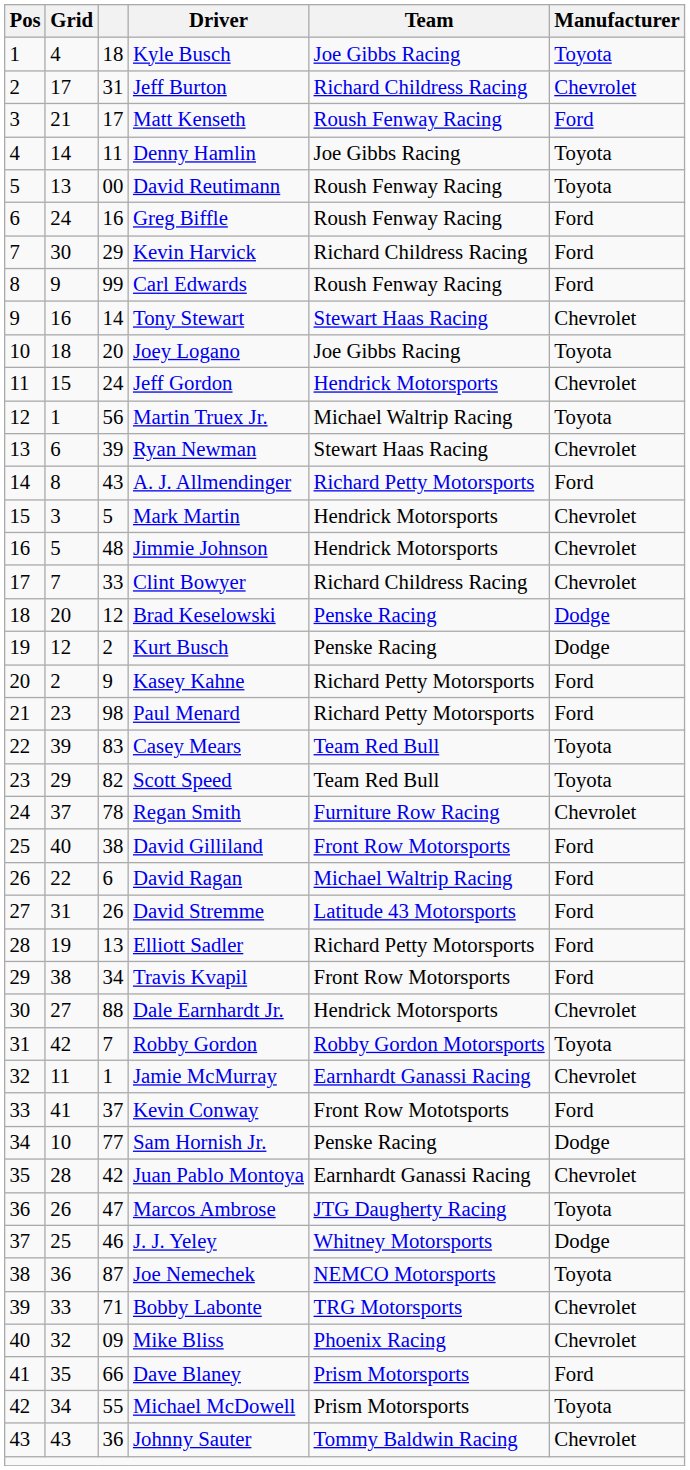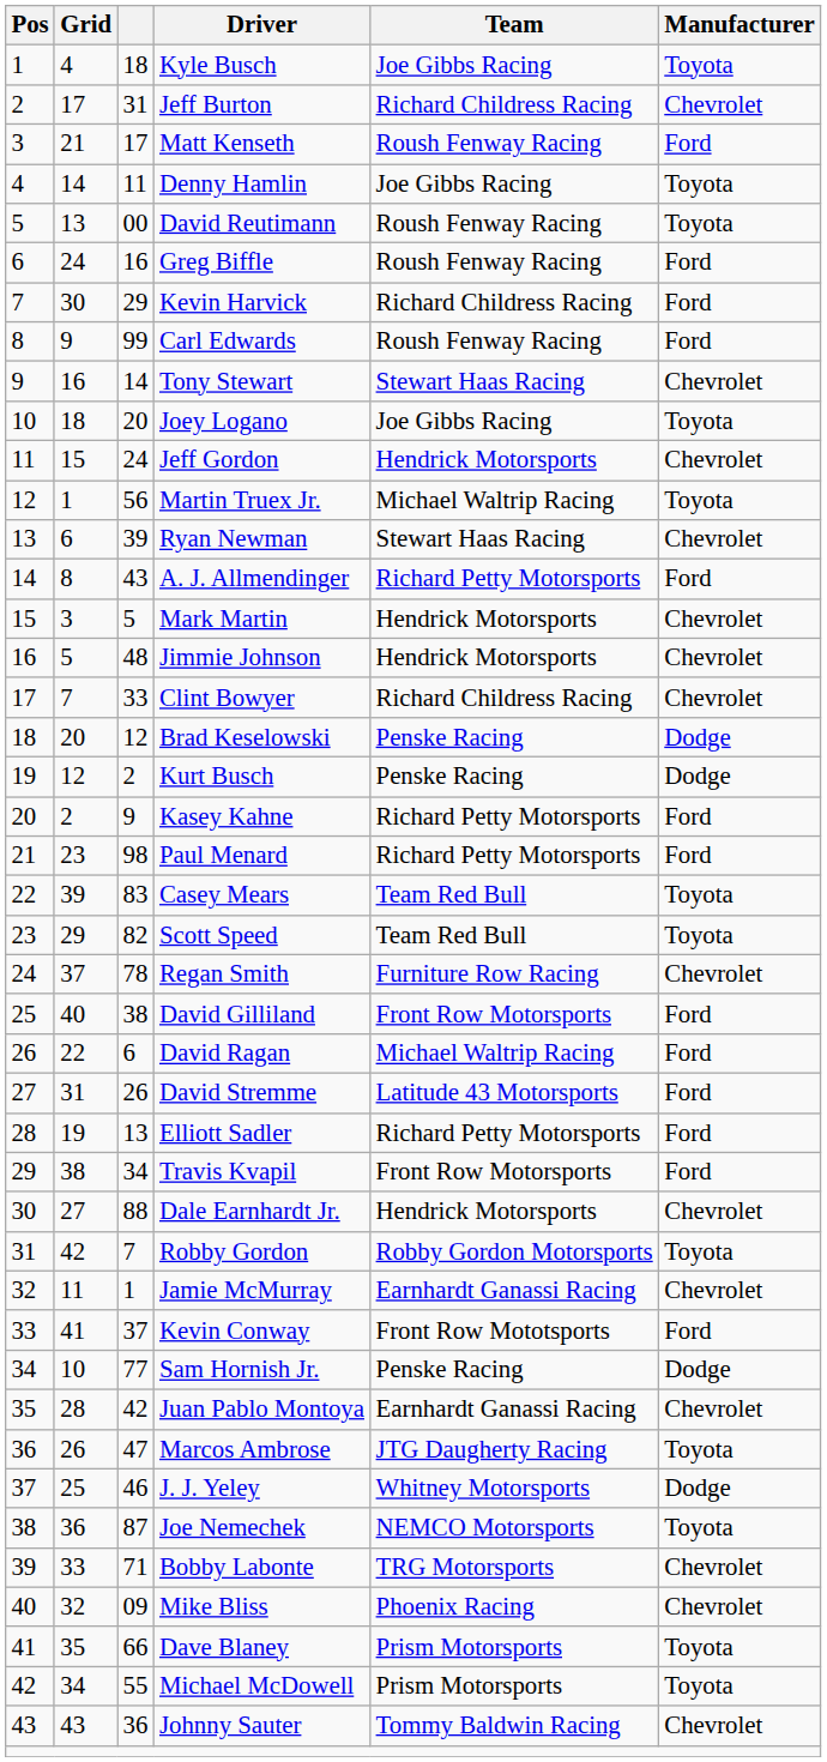 <table class="sortable wikitable" border="1">
 <tr>
 <th>Pos</th>
 <th>Grid</th>
 <th></th>
 <th>Driver</th>
 <th>Team</th>
 <th>Manufacturer</th>
 </tr>
 <tr>
 <td>1</td>
 <td>4</td>
 <td>18</td>
 <td><a href='#'>Kyle Busch</a></td>
 <td><a href='#'>Joe Gibbs Racing</a></td>
 <td><a href='#'>Toyota</a></td>
 </tr>
 <tr>
 <td>2</td>
 <td>17</td>
 <td>31</td>
 <td><a href='#'>Jeff Burton</a></td>
 <td><a href='#'>Richard Childress Racing</a></td>
 <td><a href='#'>Chevrolet</a></td>
 </tr>
 <tr>
 <td>3</td>
 <td>21</td>
 <td>17</td>
 <td><a href='#'>Matt Kenseth</a></td>
 <td><a href='#'>Roush Fenway Racing</a></td>
 <td><a href='#'>Ford</a></td>
 </tr>
 <tr>
 <td>4</td>
 <td>14</td>
 <td>11</td>
 <td><a href='#'>Denny Hamlin</a></td>
 <td>Joe Gibbs Racing</td>
 <td>Toyota</td>
 </tr>
 <tr>
 <td>5</td>
 <td>13</td>
 <td>00</td>
 <td><a href='#'>David Reutimann</a></td>
 <td>Roush Fenway Racing</td>
 <td>Toyota</td>
 </tr>
 <tr>
 <td>6</td>
 <td>24</td>
 <td>16</td>
 <td><a href='#'>Greg Biffle</a></td>
 <td>Roush Fenway Racing</td>
 <td>Ford</td>
 </tr>
 <tr>
 <td>7</td>
 <td>30</td>
 <td>29</td>
 <td><a href='#'>Kevin Harvick</a></td>
 <td>Richard Childress Racing</td>
 <td>Ford</td>
 </tr>
 <tr>
 <td>8</td>
 <td>9</td>
 <td>99</td>
 <td><a href='#'>Carl Edwards</a></td>
 <td>Roush Fenway Racing</td>
 <td>Ford</td>
 </tr>
 <tr>
 <td>9</td>
 <td>16</td>
 <td>14</td>
 <td><a href='#'>Tony Stewart</a></td>
 <td><a href='#'>Stewart Haas Racing</a></td>
 <td>Chevrolet</td>
 </tr>
 <tr>
 <td>10</td>
 <td>18</td>
 <td>20</td>
 <td><a href='#'>Joey Logano</a></td>
 <td>Joe Gibbs Racing</td>
 <td>Toyota</td>
 </tr>
 <tr>
 <td>11</td>
 <td>15</td>
 <td>24</td>
 <td><a href='#'>Jeff Gordon</a></td>
 <td><a href='#'>Hendrick Motorsports</a></td>
 <td>Chevrolet</td>
 </tr>
 <tr>
 <td>12</td>
 <td>1</td>
 <td>56</td>
 <td><a href='#'>Martin Truex Jr.</a></td>
 <td>Michael Waltrip Racing</td>
 <td>Toyota</td>
 </tr>
 <tr>
 <td>13</td>
 <td>6</td>
 <td>39</td>
 <td><a href='#'>Ryan Newman</a></td>
 <td>Stewart Haas Racing</td>
 <td>Chevrolet</td>
 </tr>
 <tr>
 <td>14</td>
 <td>8</td>
 <td>43</td>
 <td><a href='#'>A. J. Allmendinger</a></td>
 <td><a href='#'>Richard Petty Motorsports</a></td>
 <td>Ford</td>
 </tr>
 <tr>
 <td>15</td>
 <td>3</td>
 <td>5</td>
 <td><a href='#'>Mark Martin</a></td>
 <td>Hendrick Motorsports</td>
 <td>Chevrolet</td>
 </tr>
 <tr>
 <td>16</td>
 <td>5</td>
 <td>48</td>
 <td><a href='#'>Jimmie Johnson</a></td>
 <td>Hendrick Motorsports</td>
 <td>Chevrolet</td>
 </tr>
 <tr>
 <td>17</td>
 <td>7</td>
 <td>33</td>
 <td><a href='#'>Clint Bowyer</a></td>
 <td>Richard Childress Racing</td>
 <td>Chevrolet</td>
 </tr>
 <tr>
 <td>18</td>
 <td>20</td>
 <td>12</td>
 <td><a href='#'>Brad Keselowski</a></td>
 <td><a href='#'>Penske Racing</a></td>
 <td><a href='#'>Dodge</a></td>
 </tr>
 <tr>
 <td>19</td>
 <td>12</td>
 <td>2</td>
 <td><a href='#'>Kurt Busch</a></td>
 <td>Penske Racing</td>
 <td>Dodge</td>
 </tr>
 <tr>
 <td>20</td>
 <td>2</td>
 <td>9</td>
 <td><a href='#'>Kasey Kahne</a></td>
 <td>Richard Petty Motorsports</td>
 <td>Ford</td>
 </tr>
 <tr>
 <td>21</td>
 <td>23</td>
 <td>98</td>
 <td><a href='#'>Paul Menard</a></td>
 <td>Richard Petty Motorsports</td>
 <td>Ford</td>
 </tr>
 <tr>
 <td>22</td>
 <td>39</td>
 <td>83</td>
 <td><a href='#'>Casey Mears</a></td>
 <td><a href='#'>Team Red Bull</a></td>
 <td>Toyota</td>
 </tr>
 <tr>
 <td>23</td>
 <td>29</td>
 <td>82</td>
 <td><a href='#'>Scott Speed</a></td>
 <td>Team Red Bull</td>
 <td>Toyota</td>
 </tr>
 <tr>
 <td>24</td>
 <td>37</td>
 <td>78</td>
 <td><a href='#'>Regan Smith</a></td>
 <td><a href='#'>Furniture Row Racing</a></td>
 <td>Chevrolet</td>
 </tr>
 <tr>
 <td>25</td>
 <td>40</td>
 <td>38</td>
 <td><a href='#'>David Gilliland</a></td>
 <td><a href='#'>Front Row Motorsports</a></td>
 <td>Ford</td>
 </tr>
 <tr>
 <td>26</td>
 <td>22</td>
 <td>6</td>
 <td><a href='#'>David Ragan</a></td>
 <td><a href='#'>Michael Waltrip Racing</a></td>
 <td>Ford</td>
 </tr>
 <tr>
 <td>27</td>
 <td>31</td>
 <td>26</td>
 <td><a href='#'>David Stremme</a></td>
 <td><a href='#'>Latitude 43 Motorsports</a></td>
 <td>Ford</td>
 </tr>
 <tr>
 <td>28</td>
 <td>19</td>
 <td>13</td>
 <td><a href='#'>Elliott Sadler</a></td>
 <td>Richard Petty Motorsports</td>
 <td>Ford</td>
 </tr>
 <tr>
 <td>29</td>
 <td>38</td>
 <td>34</td>
 <td><a href='#'>Travis Kvapil</a></td>
 <td>Front Row Motorsports</td>
 <td>Ford</td>
 </tr>
 <tr>
 <td>30</td>
 <td>27</td>
 <td>88</td>
 <td><a href='#'>Dale Earnhardt Jr.</a></td>
 <td>Hendrick Motorsports</td>
 <td>Chevrolet</td>
 </tr>
 <tr>
 <td>31</td>
 <td>42</td>
 <td>7</td>
 <td><a href='#'>Robby Gordon</a></td>
 <td><a href='#'>Robby Gordon Motorsports</a></td>
 <td>Toyota</td>
 </tr>
 <tr>
 <td>32</td>
 <td>11</td>
 <td>1</td>
 <td><a href='#'>Jamie McMurray</a></td>
 <td><a href='#'>Earnhardt Ganassi Racing</a></td>
 <td>Chevrolet</td>
 </tr>
 <tr>
 <td>33</td>
 <td>41</td>
 <td>37</td>
 <td><a href='#'>Kevin Conway</a></td>
 <td>Front Row Mototsports</td>
 <td>Ford</td>
 </tr>
 <tr>
 <td>34</td>
 <td>10</td>
 <td>77</td>
 <td><a href='#'>Sam Hornish Jr.</a></td>
 <td>Penske Racing</td>
 <td>Dodge</td>
 </tr>
 <tr>
 <td>35</td>
 <td>28</td>
 <td>42</td>
 <td><a href='#'>Juan Pablo Montoya</a></td>
 <td>Earnhardt Ganassi Racing</td>
 <td>Chevrolet</td>
 </tr>
 <tr>
 <td>36</td>
 <td>26</td>
 <td>47</td>
 <td><a href='#'>Marcos Ambrose</a></td>
 <td><a href='#'>JTG Daugherty Racing</a></td>
 <td>Toyota</td>
 </tr>
 <tr>
 <td>37</td>
 <td>25</td>
 <td>46</td>
 <td><a href='#'>J. J. Yeley</a></td>
 <td><a href='#'>Whitney Motorsports</a></td>
 <td>Dodge</td>
 </tr>
 <tr>
 <td>38</td>
 <td>36</td>
 <td>87</td>
 <td><a href='#'>Joe Nemechek</a></td>
 <td><a href='#'>NEMCO Motorsports</a></td>
 <td>Toyota</td>
 </tr>
 <tr>
 <td>39</td>
 <td>33</td>
 <td>71</td>
 <td><a href='#'>Bobby Labonte</a></td>
 <td><a href='#'>TRG Motorsports</a></td>
 <td>Chevrolet</td>
 </tr>
 <tr>
 <td>40</td>
 <td>32</td>
 <td>09</td>
 <td><a href='#'>Mike Bliss</a></td>
 <td><a href='#'>Phoenix Racing</a></td>
 <td>Chevrolet</td>
 </tr>
 <tr>
 <td>41</td>
 <td>35</td>
 <td>66</td>
 <td><a href='#'>Dave Blaney</a></td>
 <td><a href='#'>Prism Motorsports</a></td>
-<td>Ford</td>
+<td>Toyota</td>
 </tr>
 <tr>
 <td>42</td>
 <td>34</td>
 <td>55</td>
 <td><a href='#'>Michael McDowell</a></td>
 <td>Prism Motorsports</td>
 <td>Toyota</td>
 </tr>
 <tr>
 <td>43</td>
 <td>43</td>
 <td>36</td>
 <td><a href='#'>Johnny Sauter</a></td>
 <td><a href='#'>Tommy Baldwin Racing</a></td>
 <td>Chevrolet</td>
 </tr>
 <tr>
 <td colspan="7"></td>
 </tr>
 </table>
